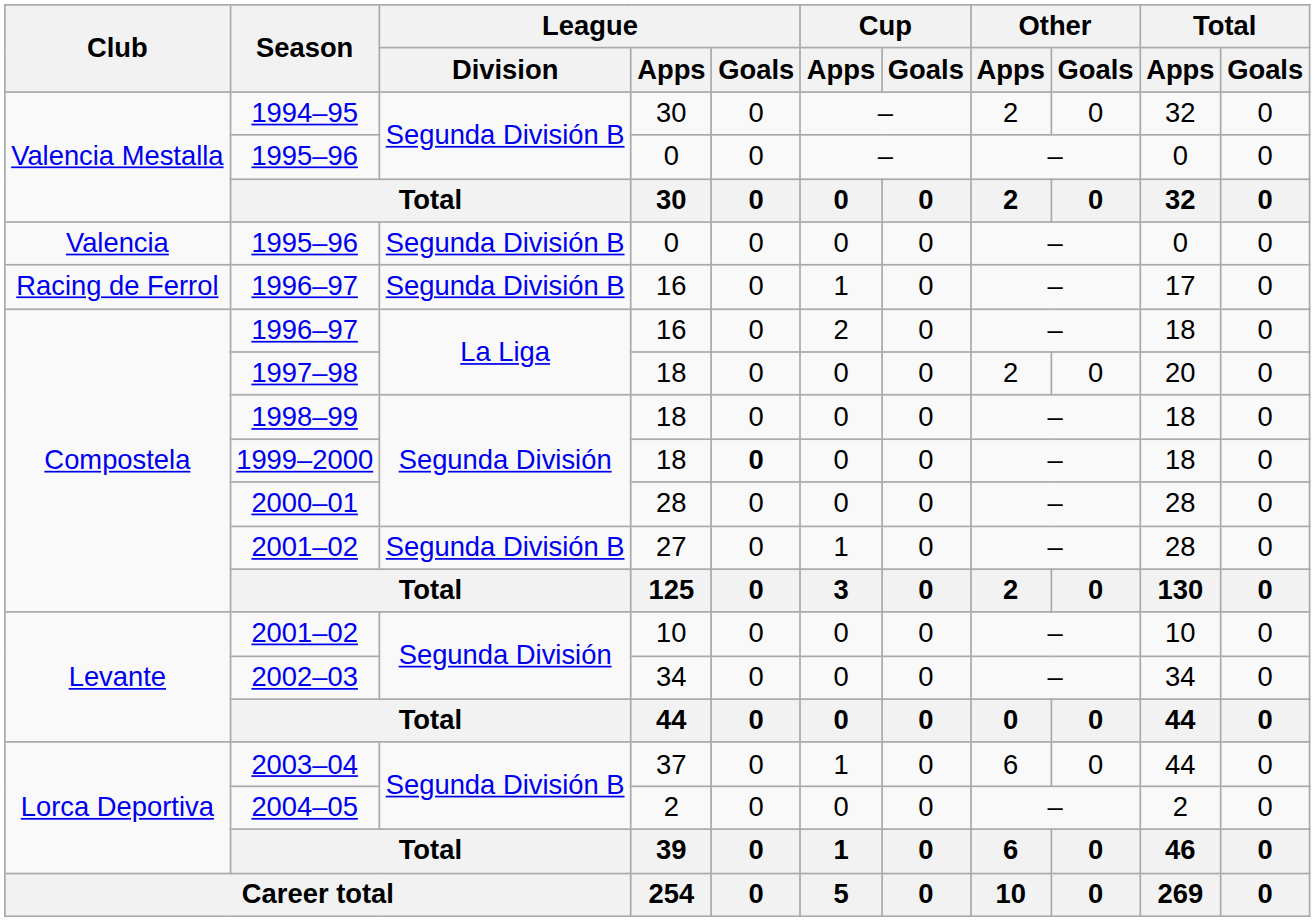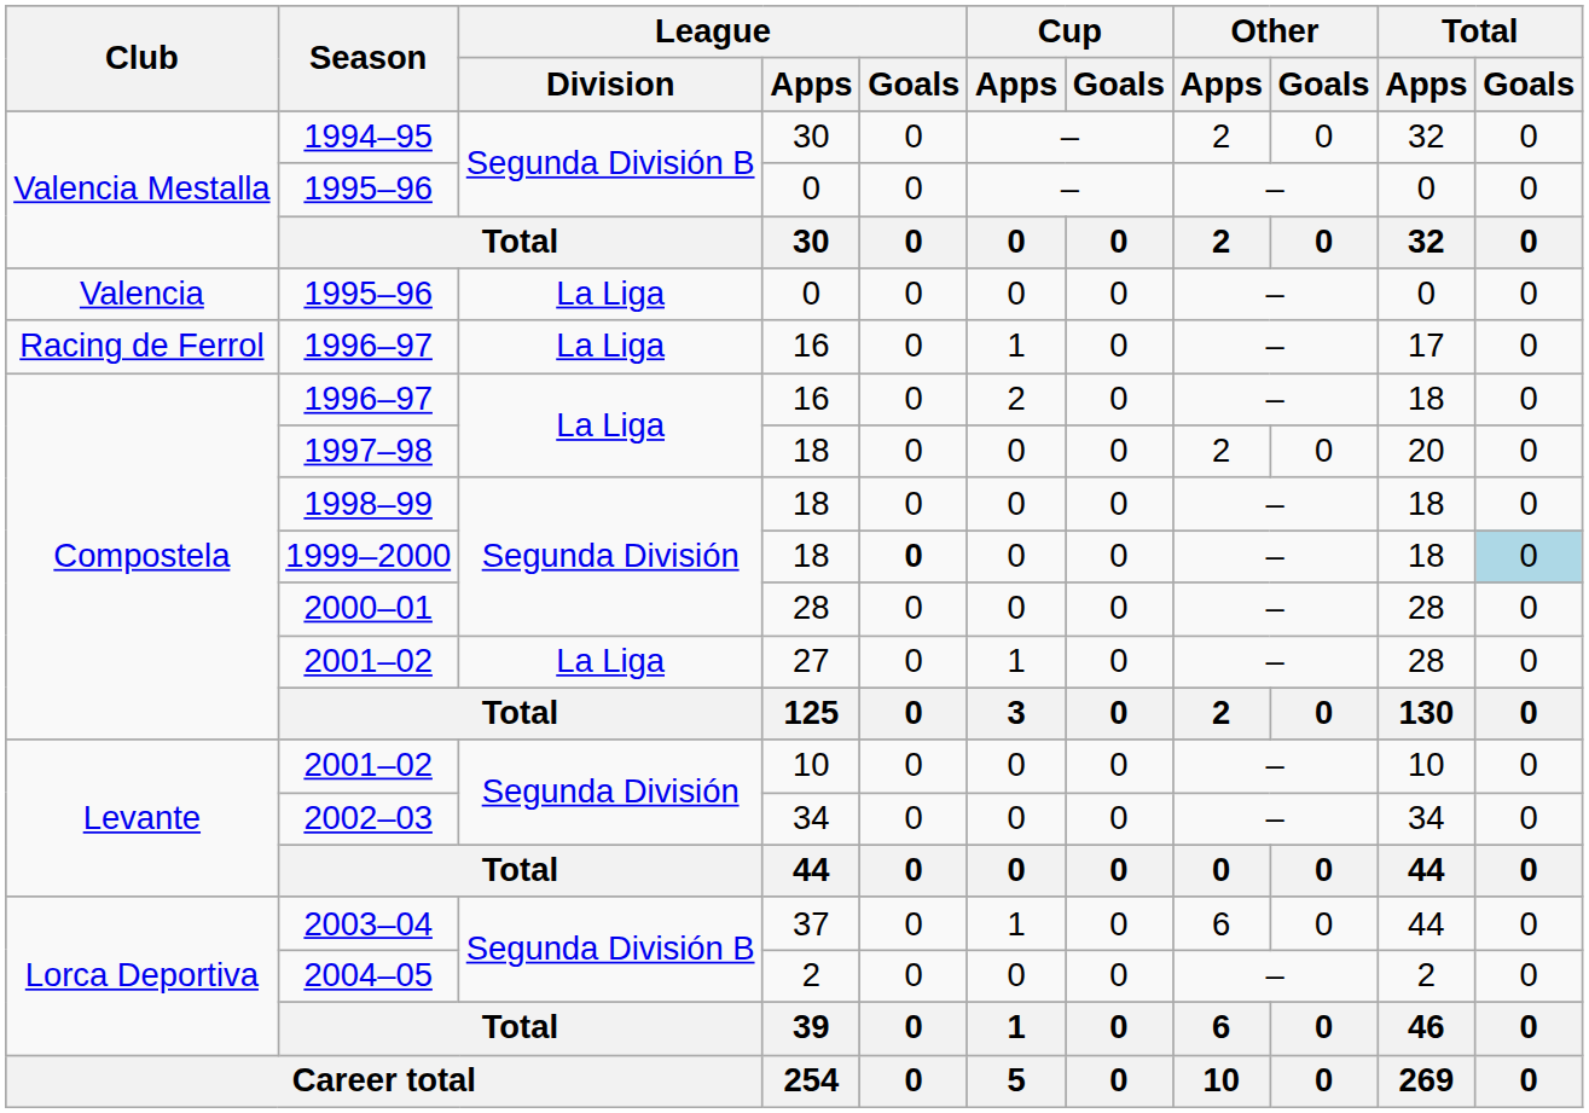 <table class="wikitable" style="text-align: center;">
 <tr>
 <th rowspan="2">Club</th>
 <th rowspan="2">Season</th>
 <th colspan="3">League</th>
 <th colspan="2">Cup</th>
 <th colspan="2">Other</th>
 <th colspan="2">Total</th>
 </tr>
 <tr>
 <th>Division</th>
 <th>Apps</th>
 <th>Goals</th>
 <th>Apps</th>
 <th>Goals</th>
 <th>Apps</th>
 <th>Goals</th>
 <th>Apps</th>
 <th>Goals</th>
 </tr>
 <tr>
 <td rowspan="3" valign="center"><a href='#'>Valencia Mestalla</a></td>
 <td><a href='#'>1994–95</a></td>
 <td rowspan="2"><a href='#'>Segunda División B</a></td>
 <td>30</td>
 <td>0</td>
 <td colspan="2">–</td>
 <td>2</td>
 <td>0</td>
 <td>32</td>
 <td>0</td>
 </tr>
 <tr>
 <td><a href='#'>1995–96</a></td>
 <td>0</td>
 <td>0</td>
 <td colspan="2">–</td>
 <td colspan="2">–</td>
 <td>0</td>
 <td>0</td>
 </tr>
 <tr>
 <th colspan="2">Total</th>
 <th>30</th>
 <th>0</th>
 <th>0</th>
 <th>0</th>
 <th>2</th>
 <th>0</th>
 <th>32</th>
 <th>0</th>
 </tr>
 <tr>
 <td valign="center"><a href='#'>Valencia</a></td>
 <td><a href='#'>1995–96</a></td>
-<td><a href='#'>Segunda División B</a></td>
+<td><a href='#'>La Liga</a></td>
 <td>0</td>
 <td>0</td>
 <td>0</td>
 <td>0</td>
 <td colspan="2">–</td>
 <td>0</td>
 <td>0</td>
 </tr>
 <tr>
 <td valign="center"><a href='#'>Racing de Ferrol</a></td>
 <td><a href='#'>1996–97</a></td>
-<td><a href='#'>Segunda División B</a></td>
+<td><a href='#'>La Liga</a></td>
 <td>16</td>
 <td>0</td>
 <td>1</td>
 <td>0</td>
 <td colspan="2">–</td>
 <td>17</td>
 <td>0</td>
 </tr>
 <tr>
 <td rowspan="7" valign="center"><a href='#'>Compostela</a></td>
 <td><a href='#'>1996–97</a></td>
 <td rowspan="2"><a href='#'>La Liga</a></td>
 <td>16</td>
 <td>0</td>
 <td>2</td>
 <td>0</td>
 <td colspan="2">–</td>
 <td>18</td>
 <td>0</td>
 </tr>
 <tr>
 <td><a href='#'>1997–98</a></td>
 <td>18</td>
 <td>0</td>
 <td>0</td>
 <td>0</td>
 <td>2</td>
 <td>0</td>
 <td>20</td>
 <td>0</td>
 </tr>
 <tr>
 <td><a href='#'>1998–99</a></td>
 <td rowspan="3"><a href='#'>Segunda División</a></td>
 <td>18</td>
 <td>0</td>
 <td>0</td>
 <td>0</td>
 <td colspan="2">–</td>
 <td>18</td>
 <td>0</td>
 </tr>
 <tr>
 <td><a href='#'>1999–2000</a></td>
 <td>18</td>
 <td><strong>0</strong></td>
 <td>0</td>
 <td>0</td>
 <td colspan="2">–</td>
 <td>18</td>
-<td>0</td>
+<td style="background: lightblue;">0</td>
 </tr>
 <tr>
 <td><a href='#'>2000–01</a></td>
 <td>28</td>
 <td>0</td>
 <td>0</td>
 <td>0</td>
 <td colspan="2">–</td>
 <td>28</td>
 <td>0</td>
 </tr>
 <tr>
 <td><a href='#'>2001–02</a></td>
-<td><a href='#'>Segunda División B</a></td>
+<td><a href='#'>La Liga</a></td>
 <td>27</td>
 <td>0</td>
 <td>1</td>
 <td>0</td>
 <td colspan="2">–</td>
 <td>28</td>
 <td>0</td>
 </tr>
 <tr>
 <th colspan="2">Total</th>
 <th>125</th>
 <th>0</th>
 <th>3</th>
 <th>0</th>
 <th>2</th>
 <th>0</th>
 <th>130</th>
 <th>0</th>
 </tr>
 <tr>
 <td rowspan="3" valign="center"><a href='#'>Levante</a></td>
 <td><a href='#'>2001–02</a></td>
 <td rowspan="2"><a href='#'>Segunda División</a></td>
 <td>10</td>
 <td>0</td>
 <td>0</td>
 <td>0</td>
 <td colspan="2">–</td>
 <td>10</td>
 <td>0</td>
 </tr>
 <tr>
 <td><a href='#'>2002–03</a></td>
 <td>34</td>
 <td>0</td>
 <td>0</td>
 <td>0</td>
 <td colspan="2">–</td>
 <td>34</td>
 <td>0</td>
 </tr>
 <tr>
 <th colspan="2">Total</th>
 <th>44</th>
 <th>0</th>
 <th>0</th>
 <th>0</th>
 <th>0</th>
 <th>0</th>
 <th>44</th>
 <th>0</th>
 </tr>
 <tr>
 <td rowspan="3" valign="center"><a href='#'>Lorca Deportiva</a></td>
 <td><a href='#'>2003–04</a></td>
 <td rowspan="2"><a href='#'>Segunda División B</a></td>
 <td>37</td>
 <td>0</td>
 <td>1</td>
 <td>0</td>
 <td>6</td>
 <td>0</td>
 <td>44</td>
 <td>0</td>
 </tr>
 <tr>
 <td><a href='#'>2004–05</a></td>
 <td>2</td>
 <td>0</td>
 <td>0</td>
 <td>0</td>
 <td colspan="2">–</td>
 <td>2</td>
 <td>0</td>
 </tr>
 <tr>
 <th colspan="2">Total</th>
 <th>39</th>
 <th>0</th>
 <th>1</th>
 <th>0</th>
 <th>6</th>
 <th>0</th>
 <th>46</th>
 <th>0</th>
 </tr>
 <tr>
 <th colspan="3">Career total</th>
 <th>254</th>
 <th>0</th>
 <th>5</th>
 <th>0</th>
 <th>10</th>
 <th>0</th>
 <th>269</th>
 <th>0</th>
 </tr>
 </table>
